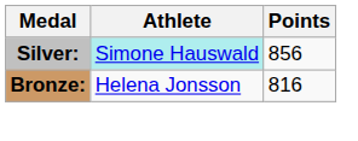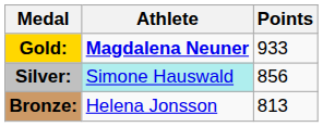 <table class="wikitable">
 <tr>
 <th><strong>Medal</strong></th>
 <th><strong>Athlete</strong></th>
 <th><strong>Points</strong></th>
+</tr>
+<tr>
+<td style="text-align:center;background-color:gold;"><strong>Gold:</strong></td>
+<td> <strong><a href='#'>Magdalena Neuner</a></strong></td>
+<td>933</td>
 </tr>
 <tr>
 <td style="text-align:center;background-color:silver;"><strong>Silver:</strong></td>
 <td style="background: paleturquoise;"> <a href='#'>Simone Hauswald</a></td>
 <td>856</td>
 </tr>
 <tr>
 <td style="text-align:center;background-color:#CC9966;"><strong>Bronze:</strong></td>
 <td> <a href='#'>Helena Jonsson</a></td>
-<td>816</td>
+<td>813</td>
 </tr>
 </table>
